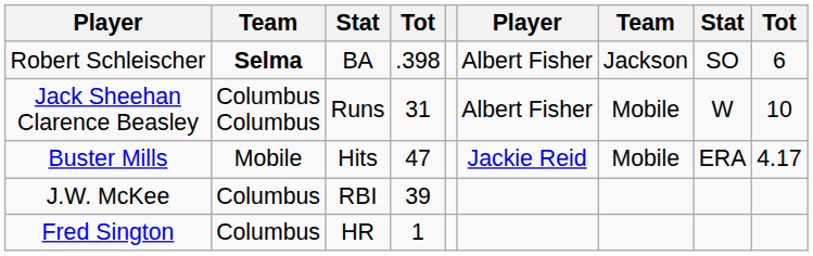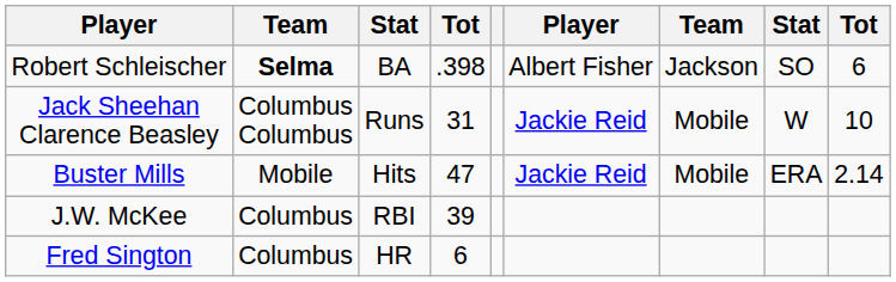 <table class="wikitable" style="text-align:center">
 <tr>
 <th>Player</th>
 <th>Team</th>
 <th>Stat</th>
 <th>Tot</th>
 <th></th>
 <th>Player</th>
 <th>Team</th>
 <th>Stat</th>
 <th>Tot</th>
 </tr>
 <tr>
 <td>Robert Schleischer</td>
 <td><strong>Selma</strong></td>
 <td>BA</td>
 <td>.398</td>
 <td></td>
 <td>Albert Fisher</td>
 <td>Jackson</td>
 <td>SO</td>
 <td>6</td>
 </tr>
 <tr>
 <td><a href='#'>Jack Sheehan</a><br> Clarence Beasley</td>
 <td>Columbus<br>Columbus</td>
 <td>Runs</td>
 <td>31</td>
 <td></td>
-<td>Albert Fisher</td>
+<td><a href='#'>Jackie Reid</a></td>
 <td>Mobile</td>
 <td>W</td>
 <td>10</td>
 </tr>
 <tr>
 <td><a href='#'>Buster Mills</a></td>
 <td>Mobile</td>
 <td>Hits</td>
 <td>47</td>
 <td></td>
 <td><a href='#'>Jackie Reid</a></td>
 <td>Mobile</td>
 <td>ERA</td>
-<td>4.17</td>
+<td>2.14</td>
 </tr>
 <tr>
 <td>J.W. McKee</td>
 <td>Columbus</td>
 <td>RBI</td>
 <td>39</td>
 <td></td>
 <td></td>
 <td></td>
 <td></td>
 <td></td>
 </tr>
 <tr>
 <td><a href='#'>Fred Sington</a></td>
 <td>Columbus</td>
 <td>HR</td>
-<td>1</td>
+<td>6</td>
 <td></td>
 <td></td>
 <td></td>
 <td></td>
 <td></td>
 </tr>
 </table>
